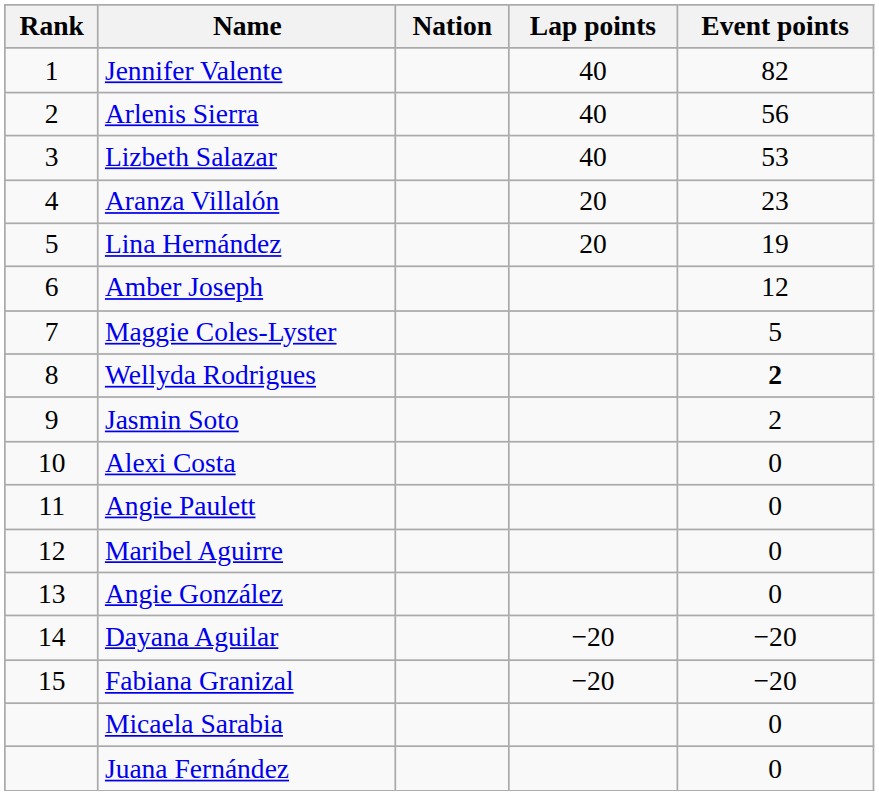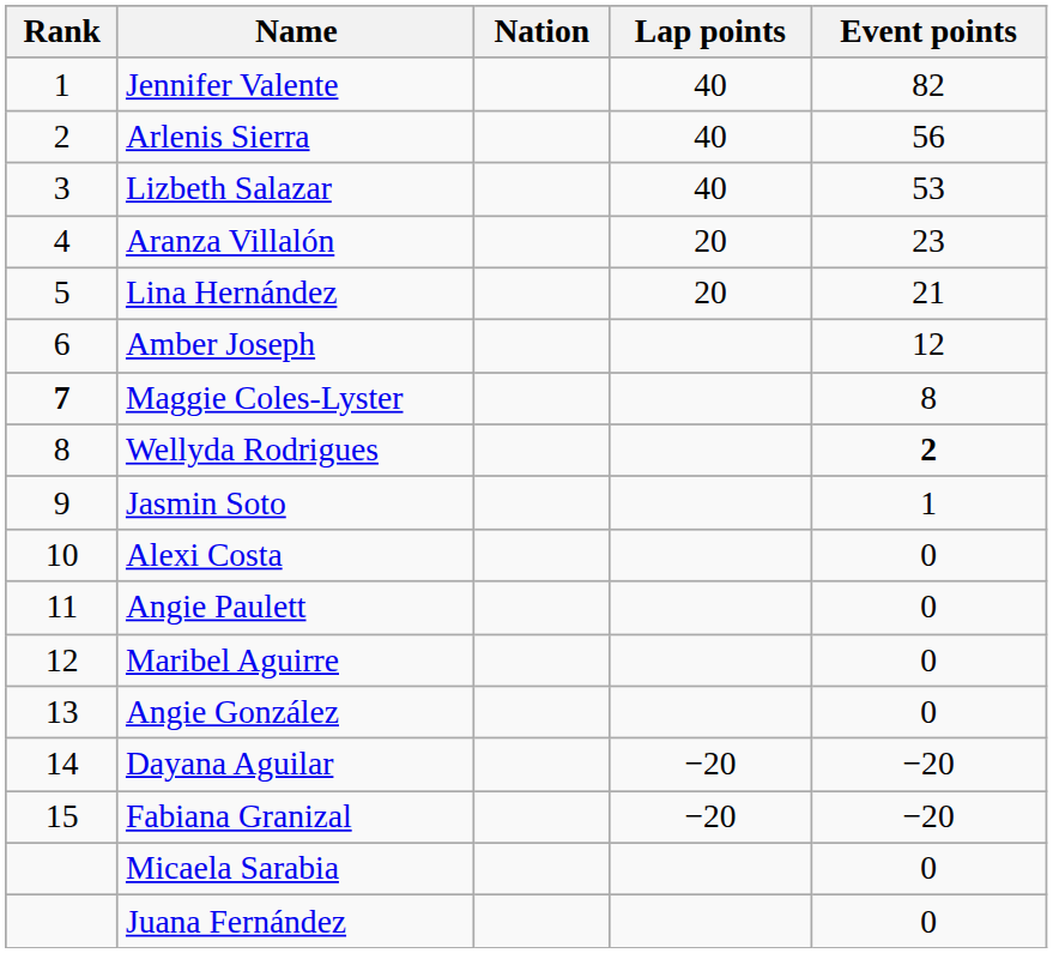 <table class="wikitable sortable" style="text-align:center" width=40%>
 <tr>
 <th>Rank</th>
 <th>Name</th>
 <th>Nation</th>
 <th>Lap points</th>
 <th>Event points</th>
 </tr>
 <tr>
 <td>1</td>
 <td align=left><a href='#'>Jennifer Valente</a></td>
 <td align=left></td>
 <td>40</td>
 <td>82</td>
 </tr>
 <tr>
 <td>2</td>
 <td align=left><a href='#'>Arlenis Sierra</a></td>
 <td align=left></td>
 <td>40</td>
 <td>56</td>
 </tr>
 <tr>
 <td>3</td>
 <td align=left><a href='#'>Lizbeth Salazar</a></td>
 <td align=left></td>
 <td>40</td>
 <td>53</td>
 </tr>
 <tr>
 <td>4</td>
 <td align=left><a href='#'>Aranza Villalón</a></td>
 <td align=left></td>
 <td>20</td>
 <td>23</td>
 </tr>
 <tr>
 <td>5</td>
 <td align=left><a href='#'>Lina Hernández</a></td>
 <td align=left></td>
 <td>20</td>
-<td>19</td>
+<td>21</td>
 </tr>
 <tr>
 <td>6</td>
 <td align=left><a href='#'>Amber Joseph</a></td>
 <td align=left></td>
 <td></td>
 <td>12</td>
 </tr>
 <tr>
-<td>7</td>
+<td><strong>7</strong></td>
 <td align=left><a href='#'>Maggie Coles-Lyster</a></td>
 <td align=left></td>
 <td></td>
-<td>5</td>
+<td>8</td>
 </tr>
 <tr>
 <td>8</td>
 <td align=left><a href='#'>Wellyda Rodrigues</a></td>
 <td align=left></td>
 <td></td>
 <td><strong>2</strong></td>
 </tr>
 <tr>
 <td>9</td>
 <td align=left><a href='#'>Jasmin Soto</a></td>
 <td align=left></td>
 <td></td>
-<td>2</td>
+<td>1</td>
 </tr>
 <tr>
 <td>10</td>
 <td align=left><a href='#'>Alexi Costa</a></td>
 <td align=left></td>
 <td></td>
 <td>0</td>
 </tr>
 <tr>
 <td>11</td>
 <td align=left><a href='#'>Angie Paulett</a></td>
 <td align=left></td>
 <td></td>
 <td>0</td>
 </tr>
 <tr>
 <td>12</td>
 <td align=left><a href='#'>Maribel Aguirre</a></td>
 <td align=left></td>
 <td></td>
 <td>0</td>
 </tr>
 <tr>
 <td>13</td>
 <td align=left><a href='#'>Angie González</a></td>
 <td align=left></td>
 <td></td>
 <td>0</td>
 </tr>
 <tr>
 <td>14</td>
 <td align=left><a href='#'>Dayana Aguilar</a></td>
 <td align=left></td>
 <td>−20</td>
 <td>−20</td>
 </tr>
 <tr>
 <td>15</td>
 <td align=left><a href='#'>Fabiana Granizal</a></td>
 <td align=left></td>
 <td>−20</td>
 <td>−20</td>
 </tr>
 <tr>
 <td></td>
 <td align=left><a href='#'>Micaela Sarabia</a></td>
 <td align=left></td>
 <td></td>
 <td>0</td>
 </tr>
 <tr>
 <td></td>
 <td align=left><a href='#'>Juana Fernández</a></td>
 <td align=left></td>
 <td></td>
 <td>0</td>
 </tr>
 </table>
